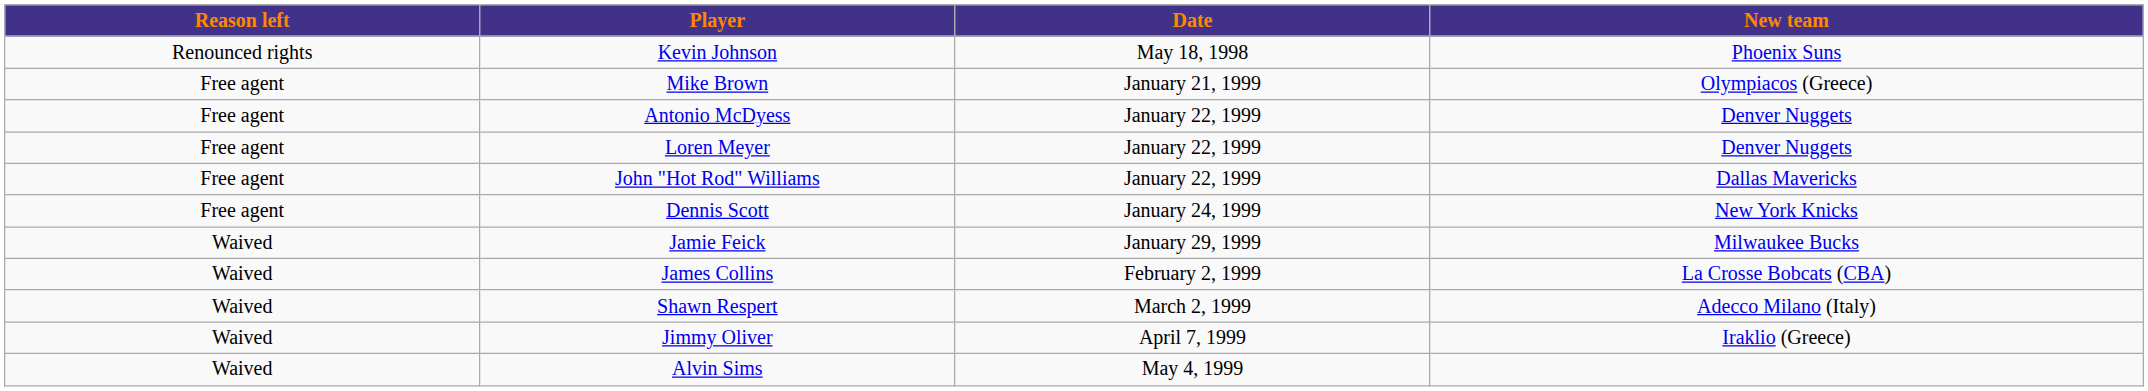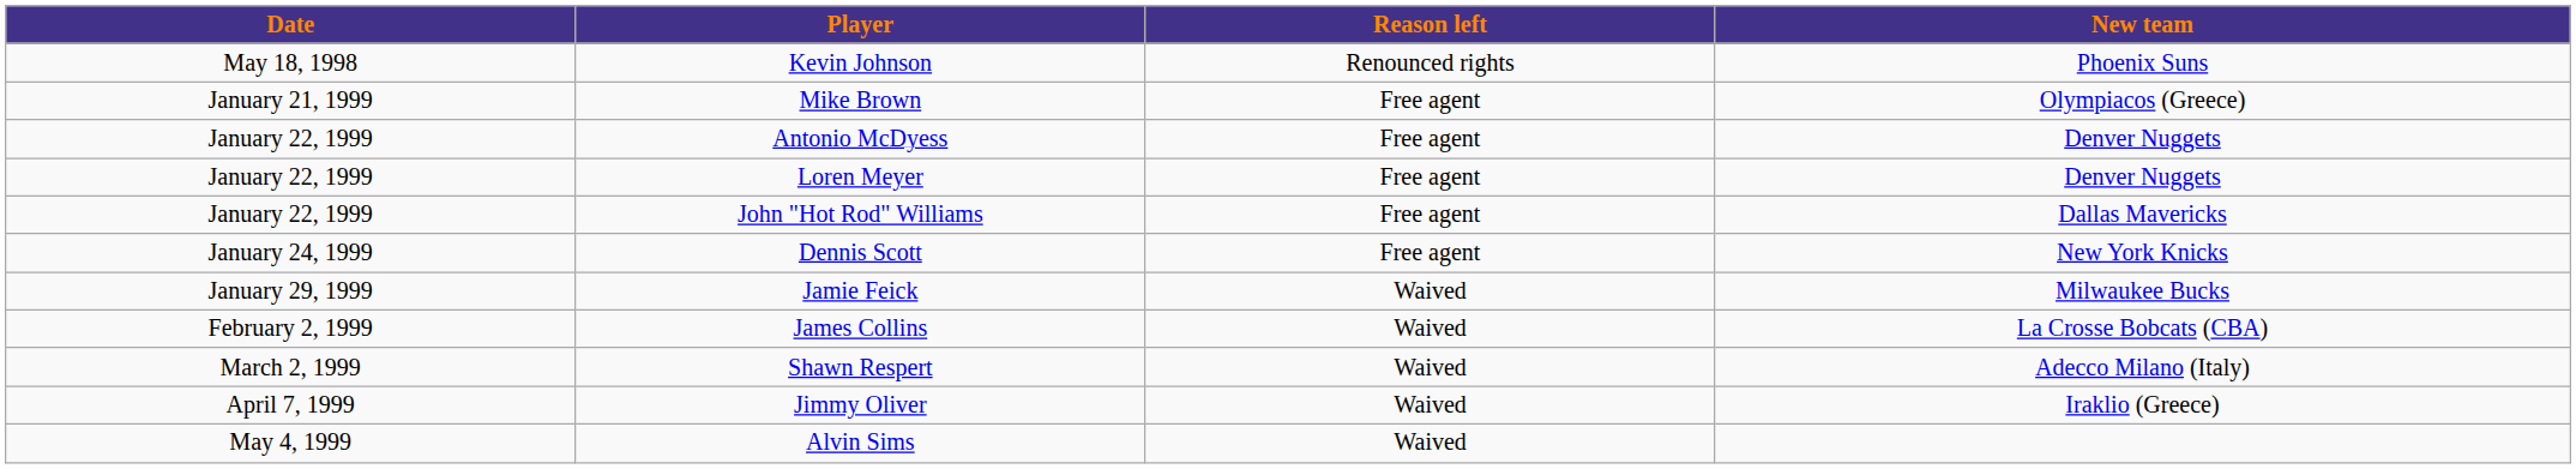 <table class="wikitable sortable sortable">
 <tr>
+<th style="background:#423189; color:#FF8800" width="10%">Date</th>
+<th style="background:#423189; color:#FF8800" width="10%">Player</th>
 <th style="background:#423189; color:#FF8800" width="10%">Reason left</th>
-<th style="background:#423189; color:#FF8800" width="10%">Player</th>
-<th style="background:#423189; color:#FF8800" width="10%">Date</th>
 <th style="background:#423189; color:#FF8800" width="15%">New team</th>
 </tr>
 <tr style="text-align: center">
+<td>May 18, 1998</td>
+<td><a href='#'>Kevin Johnson</a></td>
 <td>Renounced rights</td>
-<td><a href='#'>Kevin Johnson</a></td>
-<td>May 18, 1998</td>
 <td><a href='#'>Phoenix Suns</a></td>
 </tr>
 <tr style="text-align: center">
+<td>January 21, 1999</td>
+<td><a href='#'>Mike Brown</a></td>
 <td>Free agent</td>
-<td><a href='#'>Mike Brown</a></td>
-<td>January 21, 1999</td>
 <td><a href='#'>Olympiacos</a> (Greece)</td>
 </tr>
 <tr style="text-align: center">
+<td>January 22, 1999</td>
+<td><a href='#'>Antonio McDyess</a></td>
 <td>Free agent</td>
-<td><a href='#'>Antonio McDyess</a></td>
-<td>January 22, 1999</td>
 <td><a href='#'>Denver Nuggets</a></td>
 </tr>
 <tr style="text-align: center">
+<td>January 22, 1999</td>
+<td><a href='#'>Loren Meyer</a></td>
 <td>Free agent</td>
-<td><a href='#'>Loren Meyer</a></td>
-<td>January 22, 1999</td>
 <td><a href='#'>Denver Nuggets</a></td>
 </tr>
 <tr style="text-align: center">
+<td>January 22, 1999</td>
+<td><a href='#'>John "Hot Rod" Williams</a></td>
 <td>Free agent</td>
-<td><a href='#'>John "Hot Rod" Williams</a></td>
-<td>January 22, 1999</td>
 <td><a href='#'>Dallas Mavericks</a></td>
 </tr>
 <tr style="text-align: center">
+<td>January 24, 1999</td>
+<td><a href='#'>Dennis Scott</a></td>
 <td>Free agent</td>
-<td><a href='#'>Dennis Scott</a></td>
-<td>January 24, 1999</td>
 <td><a href='#'>New York Knicks</a></td>
 </tr>
 <tr style="text-align: center">
+<td>January 29, 1999</td>
+<td><a href='#'>Jamie Feick</a></td>
 <td>Waived</td>
-<td><a href='#'>Jamie Feick</a></td>
-<td>January 29, 1999</td>
 <td><a href='#'>Milwaukee Bucks</a></td>
 </tr>
 <tr style="text-align: center">
+<td>February 2, 1999</td>
+<td><a href='#'>James Collins</a></td>
 <td>Waived</td>
-<td><a href='#'>James Collins</a></td>
-<td>February 2, 1999</td>
 <td><a href='#'>La Crosse Bobcats</a> (<a href='#'>CBA</a>)</td>
 </tr>
 <tr style="text-align: center">
+<td>March 2, 1999</td>
+<td><a href='#'>Shawn Respert</a></td>
 <td>Waived</td>
-<td><a href='#'>Shawn Respert</a></td>
-<td>March 2, 1999</td>
 <td><a href='#'>Adecco Milano</a> (Italy)</td>
 </tr>
 <tr style="text-align: center">
+<td>April 7, 1999</td>
+<td><a href='#'>Jimmy Oliver</a></td>
 <td>Waived</td>
-<td><a href='#'>Jimmy Oliver</a></td>
-<td>April 7, 1999</td>
 <td><a href='#'>Iraklio</a> (Greece)</td>
 </tr>
 <tr style="text-align: center">
+<td>May 4, 1999</td>
+<td><a href='#'>Alvin Sims</a></td>
 <td>Waived</td>
-<td><a href='#'>Alvin Sims</a></td>
-<td>May 4, 1999</td>
 <td></td>
 </tr>
 </table>
